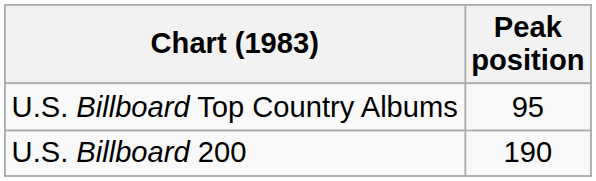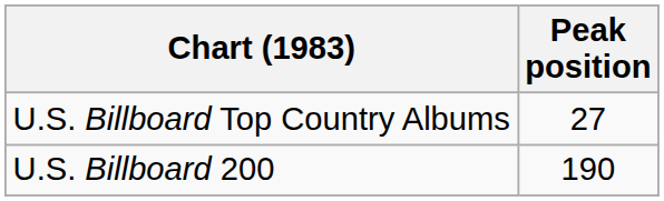 <table class="wikitable">
 <tr>
 <th>Chart (1983)</th>
 <th>Peak<br>position</th>
 </tr>
 <tr>
 <td>U.S. <em>Billboard</em> Top Country Albums</td>
-<td align="center">95</td>
+<td align="center">27</td>
 </tr>
 <tr>
 <td>U.S. <em>Billboard</em> 200</td>
 <td align="center">190</td>
 </tr>
 </table>
